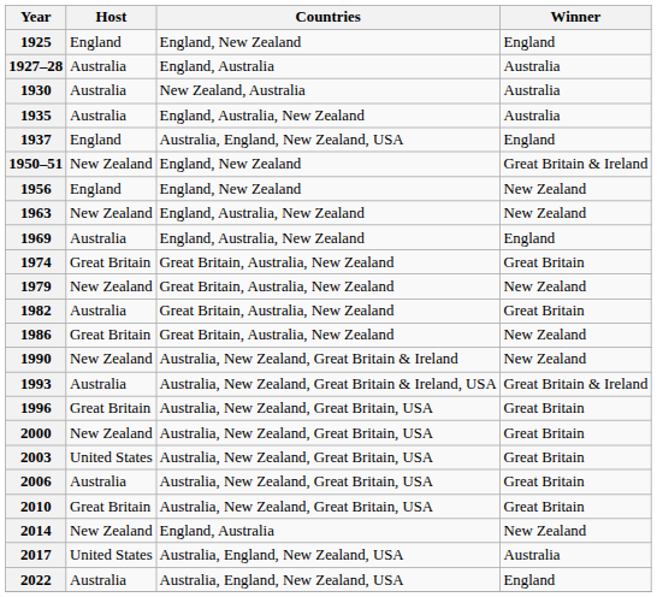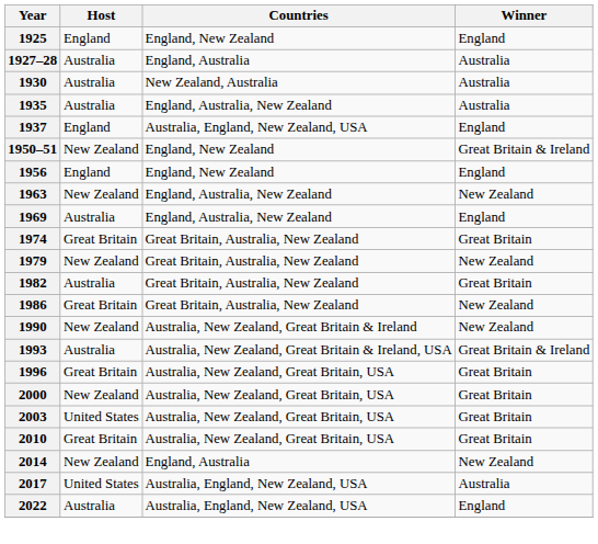 <table class=wikitable>
 <tr>
 <th>Year</th>
 <th>Host</th>
 <th>Countries</th>
 <th>Winner</th>
 </tr>
 <tr>
 <th>1925</th>
 <td>England</td>
 <td>England, New Zealand</td>
 <td>England</td>
 </tr>
 <tr>
 <th>1927–28</th>
 <td>Australia</td>
 <td>England, Australia</td>
 <td>Australia</td>
 </tr>
 <tr>
 <th>1930</th>
 <td>Australia</td>
 <td>New Zealand, Australia</td>
 <td>Australia</td>
 </tr>
 <tr>
 <th>1935</th>
 <td>Australia</td>
 <td>England, Australia, New Zealand</td>
 <td>Australia</td>
 </tr>
 <tr>
 <th>1937</th>
 <td>England</td>
 <td>Australia, England, New Zealand, USA</td>
 <td>England</td>
 </tr>
 <tr>
 <th>1950–51</th>
 <td>New Zealand</td>
 <td>England, New Zealand</td>
 <td>Great Britain & Ireland</td>
 </tr>
 <tr>
 <th>1956</th>
 <td>England</td>
 <td>England, New Zealand</td>
-<td>New Zealand</td>
+<td>England</td>
 </tr>
 <tr>
 <th>1963</th>
 <td>New Zealand</td>
 <td>England, Australia, New Zealand</td>
 <td>New Zealand</td>
 </tr>
 <tr>
 <th>1969</th>
 <td>Australia</td>
 <td>England, Australia, New Zealand</td>
 <td>England</td>
 </tr>
 <tr>
 <th>1974</th>
 <td>Great Britain</td>
 <td>Great Britain, Australia, New Zealand</td>
 <td>Great Britain</td>
 </tr>
 <tr>
 <th>1979</th>
 <td>New Zealand</td>
 <td>Great Britain, Australia, New Zealand</td>
 <td>New Zealand</td>
 </tr>
 <tr>
 <th>1982</th>
 <td>Australia</td>
 <td>Great Britain, Australia, New Zealand</td>
 <td>Great Britain</td>
 </tr>
 <tr>
 <th>1986</th>
 <td>Great Britain</td>
 <td>Great Britain, Australia, New Zealand</td>
 <td>New Zealand</td>
 </tr>
 <tr>
 <th>1990</th>
 <td>New Zealand</td>
 <td>Australia, New Zealand, Great Britain & Ireland</td>
 <td>New Zealand</td>
 </tr>
 <tr>
 <th>1993</th>
 <td>Australia</td>
 <td>Australia, New Zealand, Great Britain & Ireland, USA</td>
 <td>Great Britain & Ireland</td>
 </tr>
 <tr>
 <th>1996</th>
 <td>Great Britain</td>
 <td>Australia, New Zealand, Great Britain, USA</td>
 <td>Great Britain</td>
 </tr>
 <tr>
 <th>2000</th>
 <td>New Zealand</td>
 <td>Australia, New Zealand, Great Britain, USA</td>
 <td>Great Britain</td>
 </tr>
 <tr>
 <th>2003</th>
 <td>United States</td>
 <td>Australia, New Zealand, Great Britain, USA</td>
 <td>Great Britain</td>
 </tr>
 <tr>
-<th>2006</th>
-<td>Australia</td>
-<td>Australia, New Zealand, Great Britain, USA</td>
-<td>Great Britain</td>
-</tr>
-<tr>
 <th>2010</th>
 <td>Great Britain</td>
 <td>Australia, New Zealand, Great Britain, USA</td>
 <td>Great Britain</td>
 </tr>
 <tr>
 <th>2014</th>
 <td>New Zealand</td>
 <td>England, Australia</td>
 <td>New Zealand</td>
 </tr>
 <tr>
 <th>2017</th>
 <td>United States</td>
 <td>Australia, England, New Zealand, USA</td>
 <td>Australia</td>
 </tr>
 <tr>
 <th>2022</th>
 <td>Australia</td>
 <td>Australia, England, New Zealand, USA</td>
 <td>England</td>
 </tr>
 <tr>
 </tr>
 </table>
